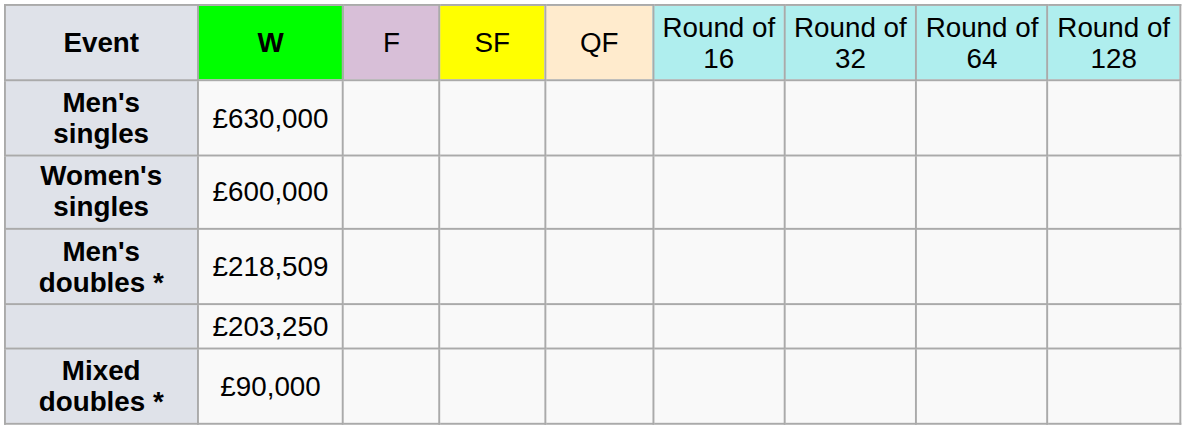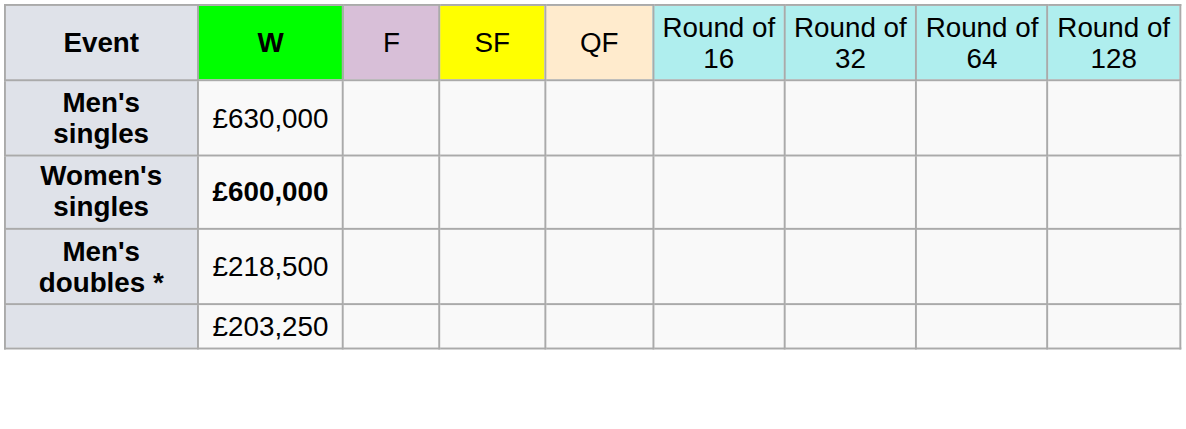 <table class=wikitable style=font-size:90%;text-align:center>
 <tr>
 <td style="width:130px; background:#dfe2e9;"><strong>Event</strong></td>
 <td style="width:80px; background:lime;"><strong>W</strong></td>
 <td style="width:85px; background:thistle;">F</td>
 <td style="width:85px; background:#ff0;">SF</td>
 <td style="width:85px; background:#ffebcd;">QF</td>
 <td style="width:85px; background:#afeeee;">Round of 16</td>
 <td style="width:85px; background:#afeeee;">Round of 32</td>
 <td style="width:85px; background:#afeeee;">Round of 64</td>
 <td style="width:85px; background:#afeeee;">Round of 128</td>
 </tr>
 <tr>
 <td style="background:#dfe2e9;"><strong>Men's singles</strong></td>
 <td>£630,000</td>
 <td></td>
 <td></td>
 <td></td>
 <td></td>
 <td></td>
 <td></td>
 <td></td>
 </tr>
 <tr>
 <td style="background:#dfe2e9;"><strong>Women's singles</strong></td>
-<td>£600,000</td>
+<td><strong>£600,000</strong></td>
 <td></td>
 <td></td>
 <td></td>
 <td></td>
 <td></td>
 <td></td>
 <td></td>
 </tr>
 <tr>
 <td style="background:#dfe2e9;"><strong>Men's doubles *</strong></td>
-<td>£218,509</td>
+<td>£218,500</td>
 <td></td>
 <td></td>
 <td></td>
 <td></td>
 <td></td>
 <td></td>
 <td></td>
 </tr>
 <tr>
 <td style="background:#dfe2e9;"><strong></strong></td>
 <td>£203,250</td>
 <td></td>
 <td></td>
 <td></td>
 <td></td>
 <td></td>
 <td></td>
 <td></td>
 </tr>
-<tr>
-<td style="background:#dfe2e9;"><strong>Mixed doubles *</strong></td>
-<td>£90,000</td>
-<td></td>
-<td></td>
-<td></td>
-<td></td>
-<td></td>
-<td></td>
-<td></td>
-</tr>
 </table>
